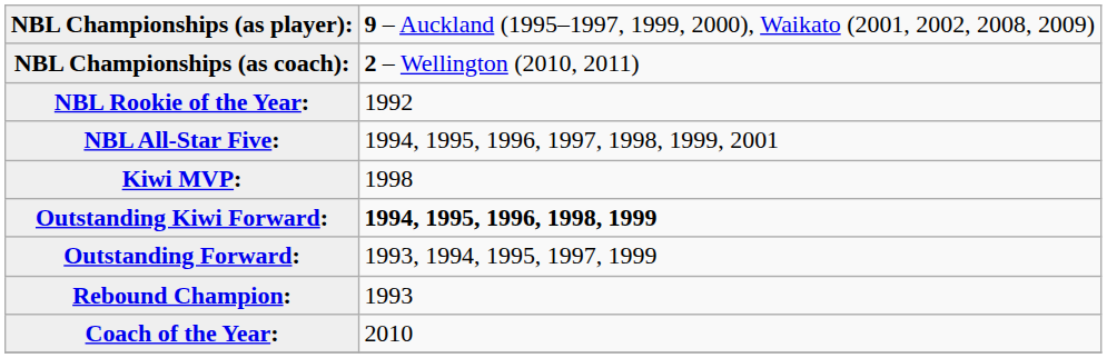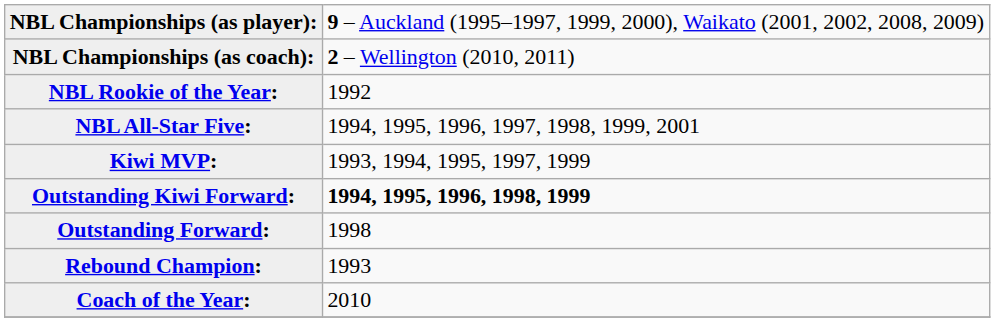 <table class="wikitable">
 <tr align=left>
 <th style="background:#efefef;"><strong>NBL Championships</strong> (as player):</th>
 <td><strong>9</strong> – <a href='#'>Auckland</a> (1995–1997, 1999, 2000), <a href='#'>Waikato</a> (2001, 2002, 2008, 2009)</td>
 </tr>
 <tr>
 <th style="background:#efefef;"><strong>NBL Championships</strong> (as coach):</th>
 <td><strong>2</strong> – <a href='#'>Wellington</a> (2010, 2011)</td>
 </tr>
 <tr>
 <th style="background:#efefef;"><strong><a href='#'>NBL Rookie of the Year</a>:</strong></th>
 <td>1992</td>
 </tr>
 <tr>
 <th style="background:#efefef;"><strong><a href='#'>NBL All-Star Five</a>:</strong></th>
 <td>1994, 1995, 1996, 1997, 1998, 1999, 2001</td>
 </tr>
 <tr>
 <th style="background:#efefef;"><strong><a href='#'>Kiwi MVP</a>:</strong></th>
-<td>1998</td>
+<td>1993, 1994, 1995, 1997, 1999</td>
 </tr>
 <tr>
 <th style="background:#efefef;"><strong><a href='#'>Outstanding Kiwi Forward</a>:</strong></th>
 <td><strong>1994, 1995, 1996, 1998, 1999</strong></td>
 </tr>
 <tr>
 <th style="background:#efefef;"><strong><a href='#'>Outstanding Forward</a>:</strong></th>
-<td>1993, 1994, 1995, 1997, 1999</td>
+<td>1998</td>
 </tr>
 <tr>
 <th style="background:#efefef;"><strong><a href='#'>Rebound Champion</a>:</strong></th>
 <td>1993</td>
 </tr>
 <tr>
 <th style="background:#efefef;"><strong><a href='#'>Coach of the Year</a>:</strong></th>
 <td>2010</td>
 </tr>
 <tr>
 </tr>
 </table>
